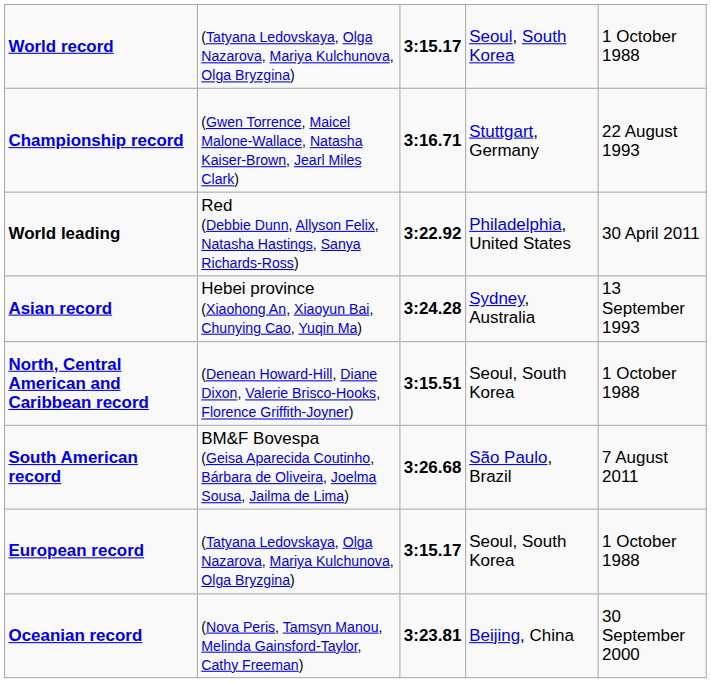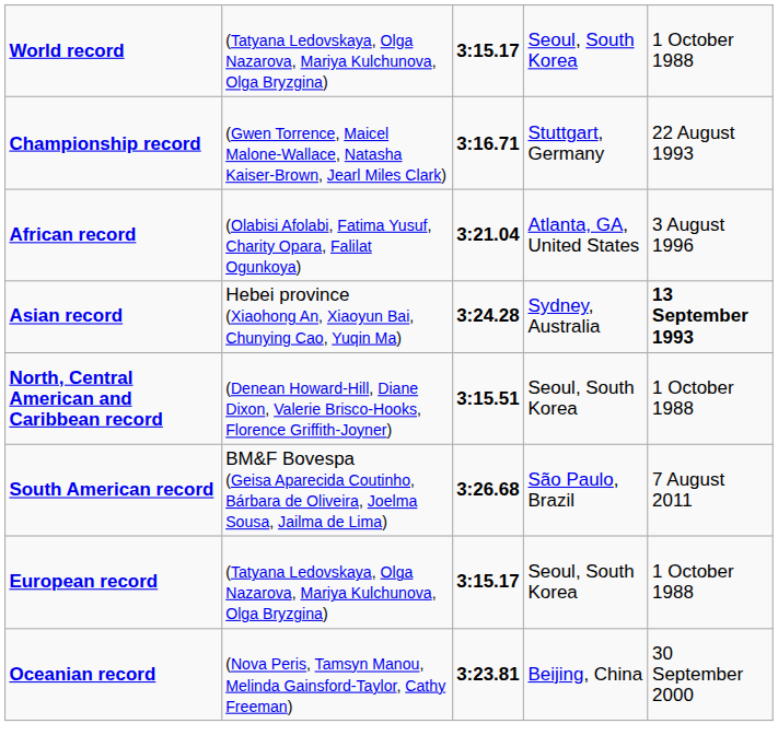 <table class="wikitable" width=75%>
 <tr>
 <td><strong><a href='#'>World record</a></strong></td>
 <td> <br><small>(<a href='#'>Tatyana Ledovskaya</a>, <a href='#'>Olga Nazarova</a>, <a href='#'>Mariya Kulchunova</a>, <a href='#'>Olga Bryzgina</a>)</small></td>
 <td><strong>3:15.17</strong></td>
 <td><a href='#'>Seoul</a>, <a href='#'>South Korea</a></td>
 <td>1 October 1988</td>
 </tr>
 <tr>
 <td><strong><a href='#'>Championship record</a></strong></td>
 <td> <br><small>(<a href='#'>Gwen Torrence</a>, <a href='#'>Maicel Malone-Wallace</a>, <a href='#'>Natasha Kaiser-Brown</a>, <a href='#'>Jearl Miles Clark</a>)</small></td>
 <td><strong>3:16.71</strong></td>
 <td><a href='#'>Stuttgart</a>, Germany</td>
 <td>22 August 1993</td>
 </tr>
 <tr>
-<td><strong>World leading</strong></td>
-<td> Red<br><small>(<a href='#'>Debbie Dunn</a>, <a href='#'>Allyson Felix</a>, <a href='#'>Natasha Hastings</a>, <a href='#'>Sanya Richards-Ross</a>)</small></td>
-<td><strong>3:22.92</strong></td>
-<td><a href='#'>Philadelphia</a>, United States</td>
-<td>30 April 2011</td>
+<td><strong><a href='#'>African record</a></strong></td>
+<td> <br><small>(<a href='#'>Olabisi Afolabi</a>, <a href='#'>Fatima Yusuf</a>, <a href='#'>Charity Opara</a>, <a href='#'>Falilat Ogunkoya</a>)</small></td>
+<td><strong>3:21.04</strong></td>
+<td><a href='#'>Atlanta, GA</a>, United States</td>
+<td>3 August 1996</td>
 </tr>
 <tr>
 <td><strong><a href='#'>Asian record</a></strong></td>
 <td> Hebei province<br><small>(<a href='#'>Xiaohong An</a>, <a href='#'>Xiaoyun Bai</a>, <a href='#'>Chunying Cao</a>, <a href='#'>Yuqin Ma</a>)</small></td>
 <td><strong>3:24.28</strong></td>
 <td><a href='#'>Sydney</a>, Australia</td>
-<td>13 September 1993</td>
+<td><strong>13 September 1993</strong></td>
 </tr>
 <tr>
 <td><strong><a href='#'>North, Central American and Caribbean record</a></strong></td>
 <td> <br><small>(<a href='#'>Denean Howard-Hill</a>, <a href='#'>Diane Dixon</a>, <a href='#'>Valerie Brisco-Hooks</a>, <a href='#'>Florence Griffith-Joyner</a>)</small></td>
 <td><strong>3:15.51</strong></td>
 <td>Seoul, South Korea</td>
 <td>1 October 1988</td>
 </tr>
 <tr>
 <td><strong><a href='#'>South American record</a></strong></td>
 <td> BM&F Bovespa<br><small>(<a href='#'>Geisa Aparecida Coutinho</a>, <a href='#'>Bárbara de Oliveira</a>, <a href='#'>Joelma Sousa</a>, <a href='#'>Jailma de Lima</a>)</small></td>
 <td><strong>3:26.68</strong></td>
 <td><a href='#'>São Paulo</a>, Brazil</td>
 <td>7 August 2011</td>
 </tr>
 <tr>
 <td><strong><a href='#'>European record</a></strong></td>
 <td> <br><small>(<a href='#'>Tatyana Ledovskaya</a>, <a href='#'>Olga Nazarova</a>, <a href='#'>Mariya Kulchunova</a>, <a href='#'>Olga Bryzgina</a>)</small></td>
 <td><strong>3:15.17</strong></td>
 <td>Seoul, South Korea</td>
 <td>1 October 1988</td>
 </tr>
 <tr>
 <td><strong><a href='#'>Oceanian record</a></strong></td>
 <td> <br><small>(<a href='#'>Nova Peris</a>, <a href='#'>Tamsyn Manou</a>, <a href='#'>Melinda Gainsford-Taylor</a>, <a href='#'>Cathy Freeman</a>)</small></td>
 <td><strong>3:23.81</strong></td>
 <td><a href='#'>Beijing</a>, China</td>
 <td>30 September 2000</td>
 </tr>
 </table>
